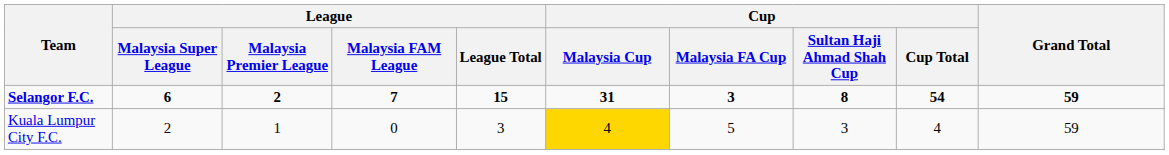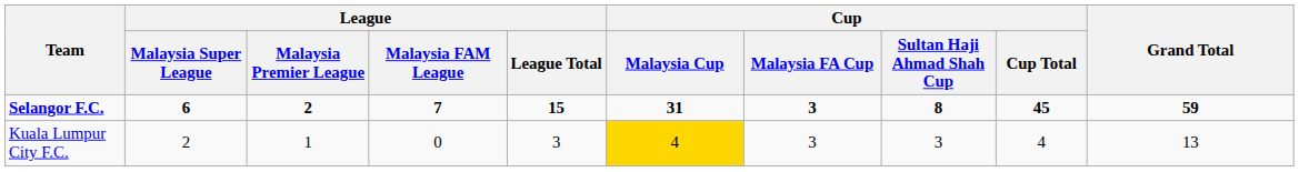 <table class="wikitable sortable">
 <tr>
 <th rowspan=2 width=5% class="wikitable unsortable">Team</th>
 <th colspan=4 width=20% class="unsortable">League</th>
 <th colspan=4 width=20% class="unsortable">Cup</th>
 <th rowspan=2 width=9% class="sortable">Grand Total</th>
 </tr>
 <tr>
 <th width=5% class="sortable"><a href='#'>Malaysia Super League</a></th>
 <th width=5% class="sortable"><a href='#'>Malaysia Premier League</a></th>
 <th width=6% class="sortable"><a href='#'>Malaysia FAM League</a></th>
 <th width=4% class="sortable">League Total</th>
 <th width=6% class="sortable"><a href='#'>Malaysia Cup</a></th>
 <th width=6% class="sortable"><a href='#'>Malaysia FA Cup</a></th>
 <th width=5% class="sortable"><a href='#'>Sultan Haji Ahmad Shah Cup</a></th>
 <th width=4% class="sortable">Cup Total</th>
 </tr>
 <tr>
 <td><strong><a href='#'>Selangor F.C.</a></strong></td>
 <td align=center><strong>6</strong></td>
 <td align=center><strong>2</strong></td>
 <td align=center><strong>7</strong></td>
 <td align=center><strong>15</strong></td>
 <td align=center><strong>31</strong></td>
 <td align=center><strong>3</strong></td>
 <td align=center><strong>8</strong></td>
-<td align=center><strong>54</strong></td>
+<td align=center><strong>45</strong></td>
 <td align=center><strong>59</strong></td>
 </tr>
 <tr>
 <td><a href='#'>Kuala Lumpur City F.C.</a></td>
 <td align=center>2</td>
 <td align=center>1</td>
 <td align=center>0</td>
 <td align=center>3</td>
 <td align=center style="background: gold;">4</td>
-<td align=center>5</td>
+<td align=center>3</td>
 <td align=center>3</td>
 <td align=center>4</td>
-<td align=center>59</td>
+<td align=center>13</td>
 </tr>
 </table>
